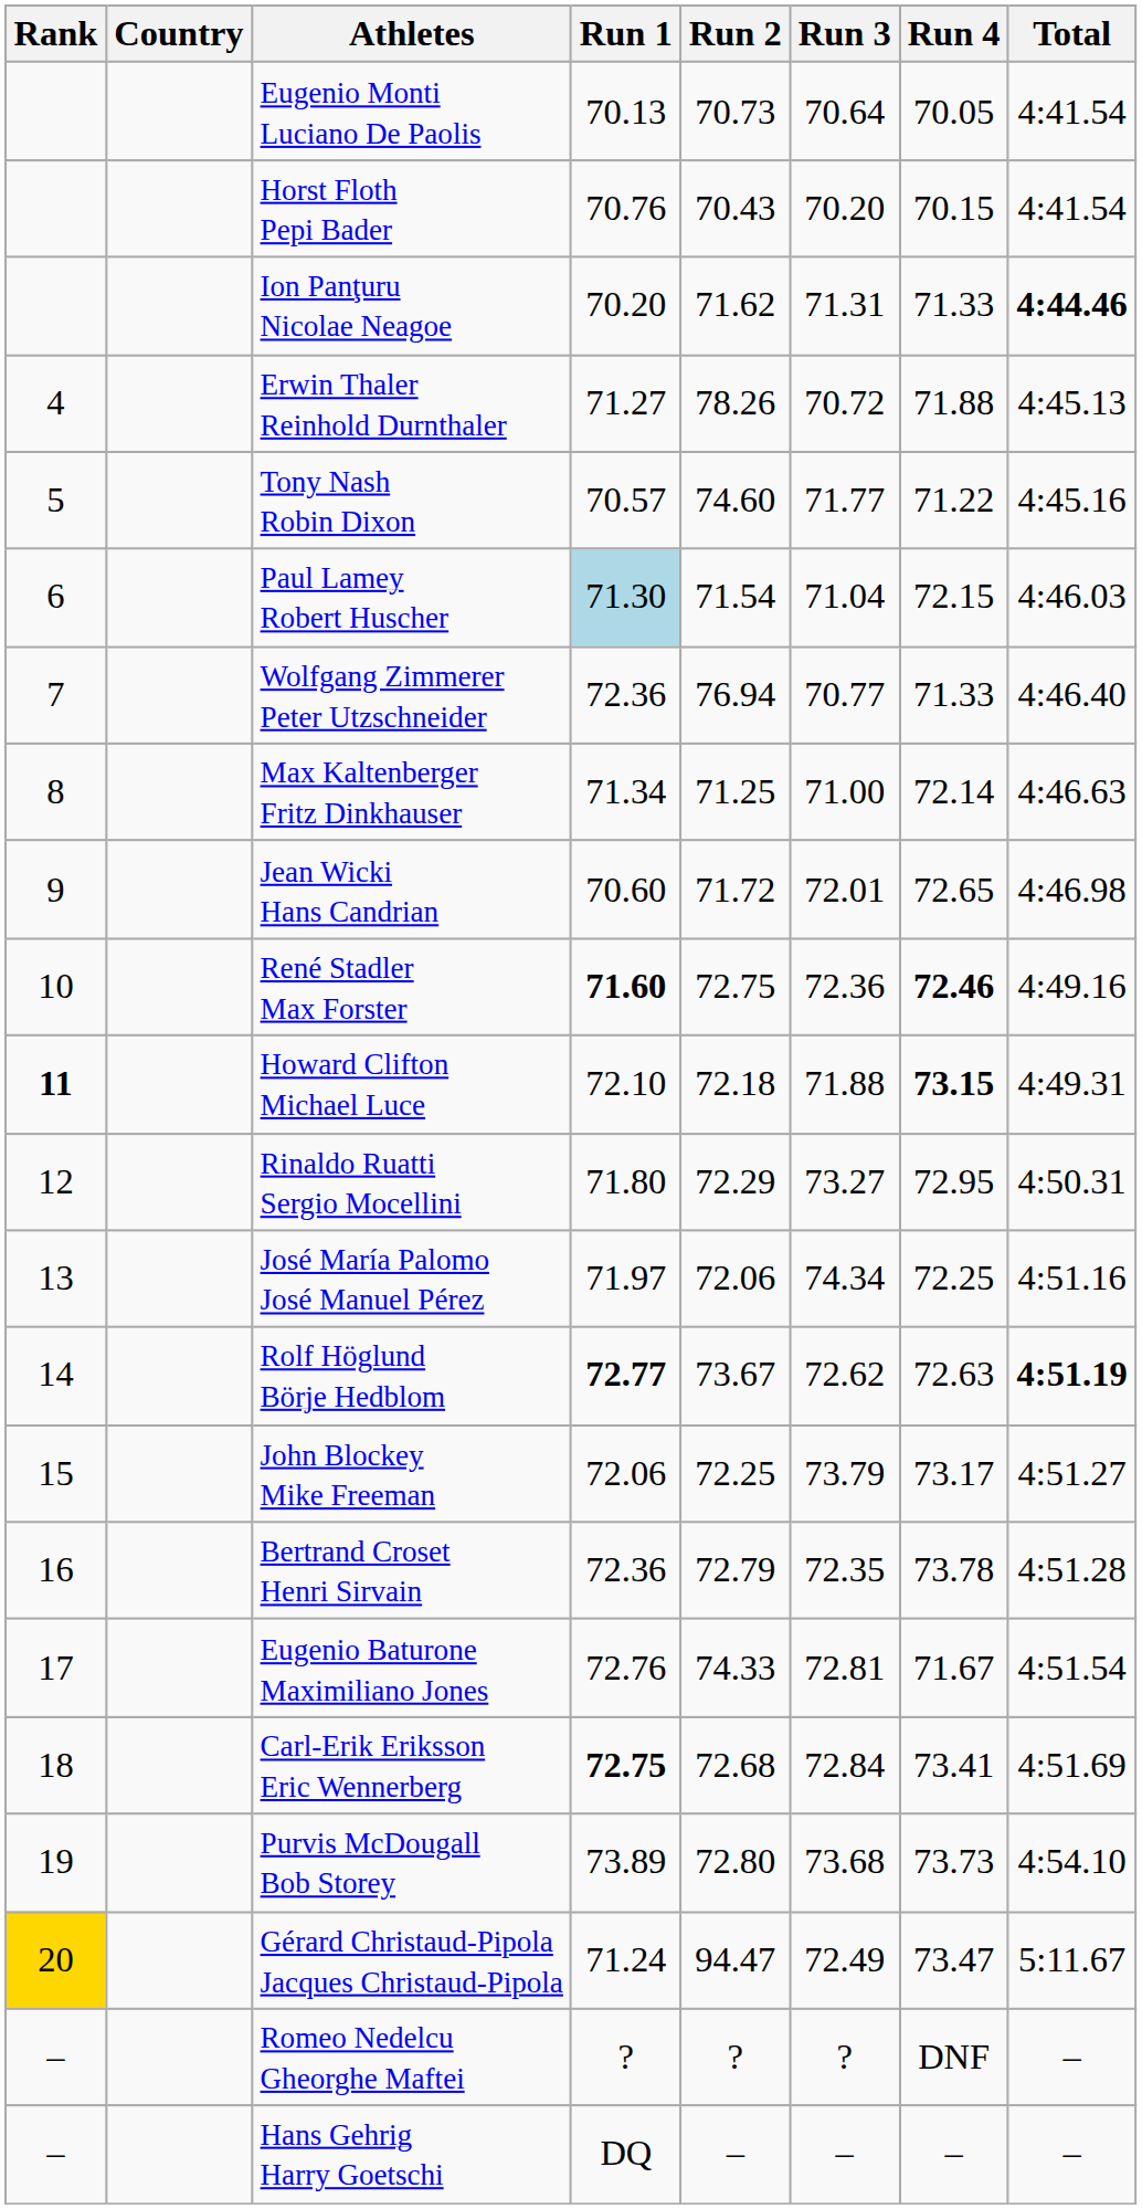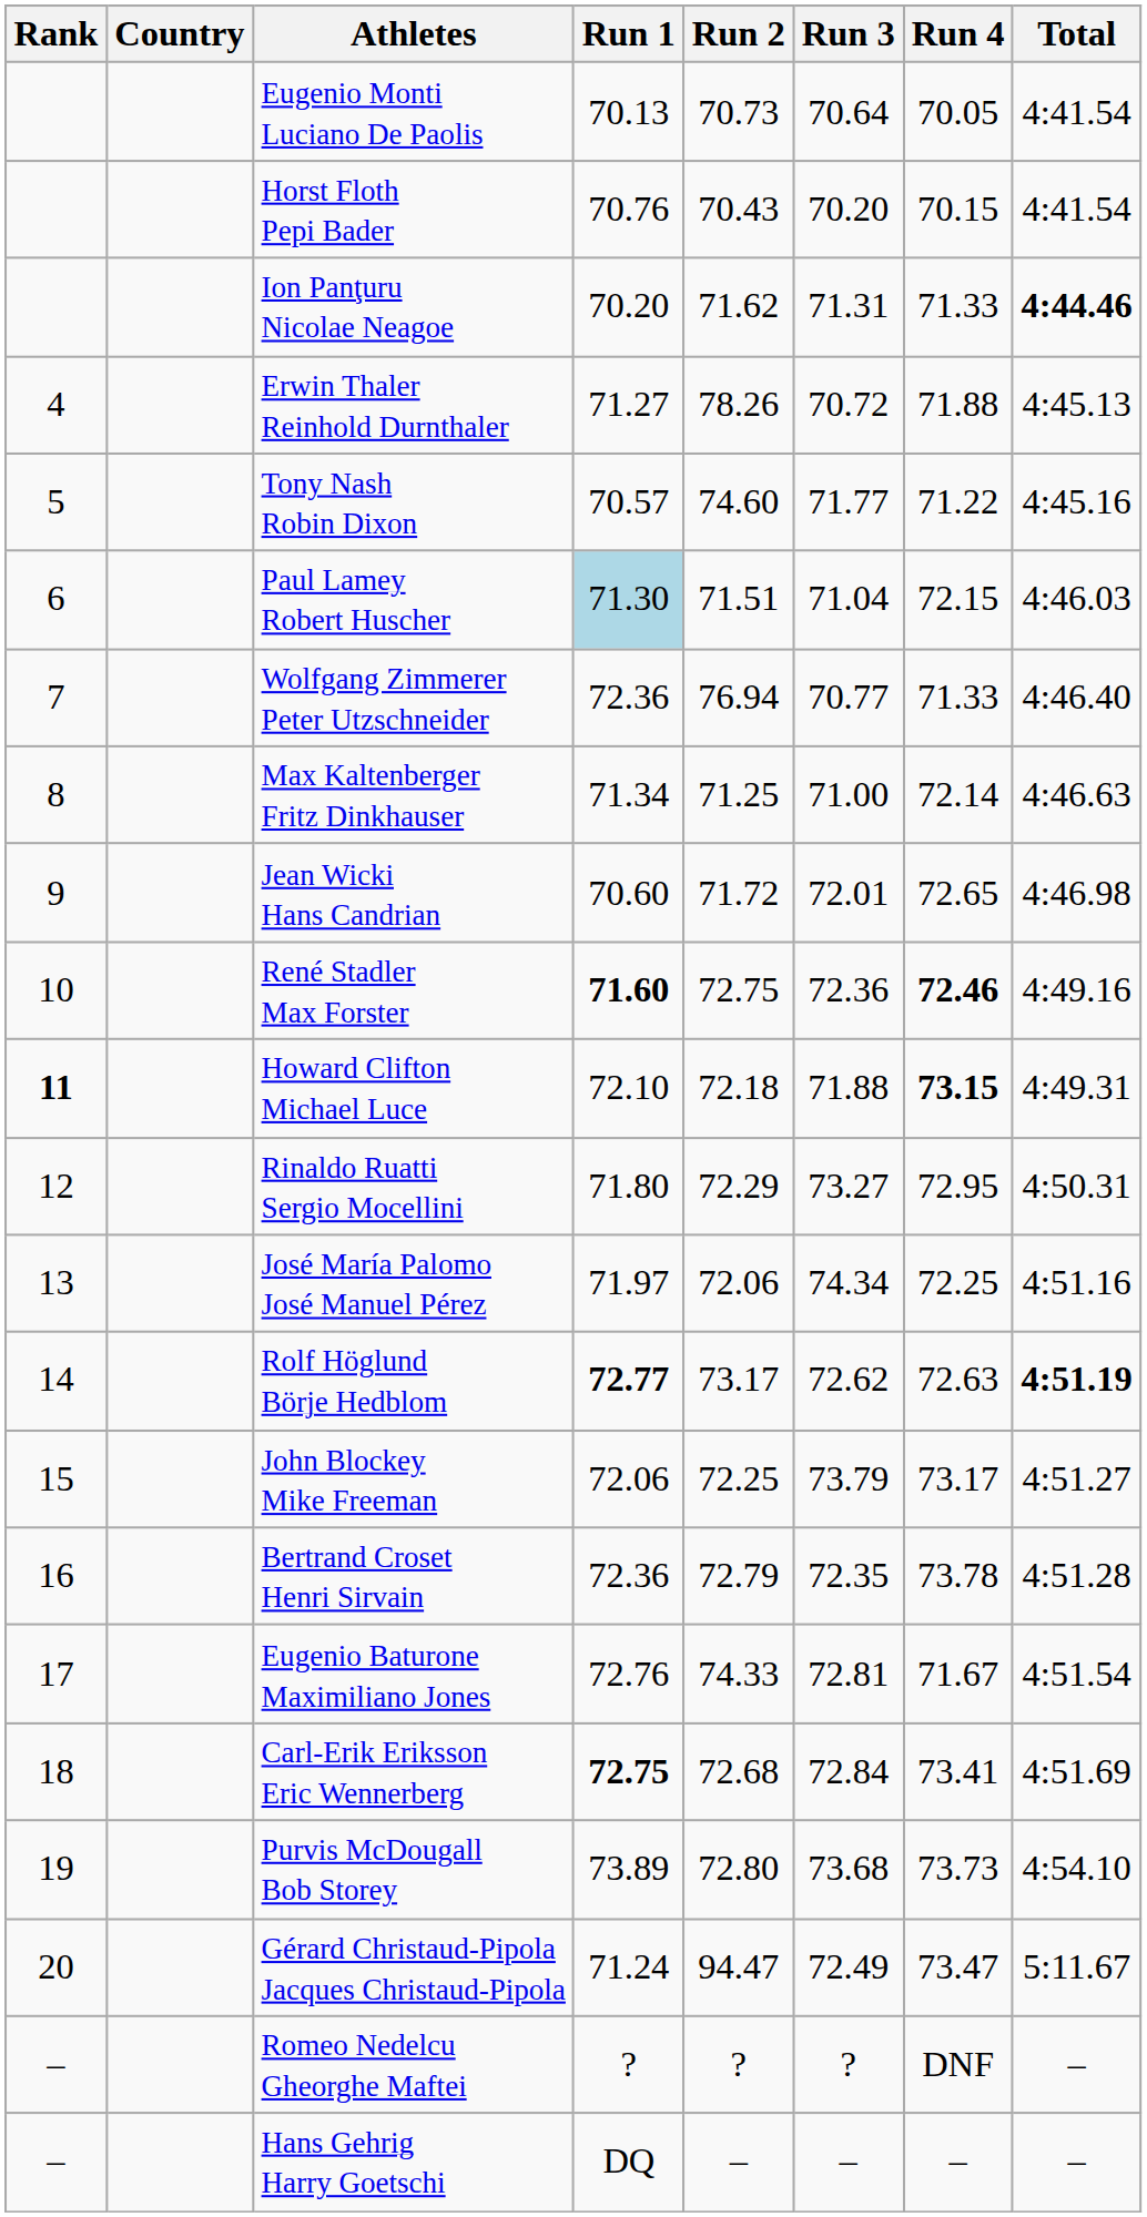 <table class="wikitable sortable" style="text-align:center">
 <tr>
 <th>Rank</th>
 <th>Country</th>
 <th>Athletes</th>
 <th>Run 1</th>
 <th>Run 2</th>
 <th>Run 3</th>
 <th>Run 4</th>
 <th>Total</th>
 </tr>
 <tr>
 <td></td>
 <td align=left></td>
 <td align=left><small> <a href='#'>Eugenio Monti</a> <br> <a href='#'>Luciano De Paolis</a></small></td>
 <td>70.13</td>
 <td>70.73</td>
 <td>70.64</td>
 <td>70.05</td>
 <td>4:41.54</td>
 </tr>
 <tr>
 <td></td>
 <td align=left></td>
 <td align=left><small> <a href='#'>Horst Floth</a> <br> <a href='#'>Pepi Bader</a></small></td>
 <td>70.76</td>
 <td>70.43</td>
 <td>70.20</td>
 <td>70.15</td>
 <td>4:41.54</td>
 </tr>
 <tr>
 <td></td>
 <td align=left></td>
 <td align=left><small> <a href='#'>Ion Panţuru</a> <br> <a href='#'>Nicolae Neagoe</a></small></td>
 <td>70.20</td>
 <td>71.62</td>
 <td>71.31</td>
 <td>71.33</td>
 <td><strong>4:44.46</strong></td>
 </tr>
 <tr>
 <td>4</td>
 <td align=left></td>
 <td align=left><small> <a href='#'>Erwin Thaler</a> <br> <a href='#'>Reinhold Durnthaler</a></small></td>
 <td>71.27</td>
 <td>78.26</td>
 <td>70.72</td>
 <td>71.88</td>
 <td>4:45.13</td>
 </tr>
 <tr>
 <td>5</td>
 <td align=left></td>
 <td align=left><small> <a href='#'>Tony Nash</a> <br> <a href='#'>Robin Dixon</a></small></td>
 <td>70.57</td>
 <td>74.60</td>
 <td>71.77</td>
 <td>71.22</td>
 <td>4:45.16</td>
 </tr>
 <tr>
 <td>6</td>
 <td align=left></td>
 <td align=left><small> <a href='#'>Paul Lamey</a> <br> <a href='#'>Robert Huscher</a></small></td>
 <td style="background: lightblue;">71.30</td>
-<td>71.54</td>
+<td>71.51</td>
 <td>71.04</td>
 <td>72.15</td>
 <td>4:46.03</td>
 </tr>
 <tr>
 <td>7</td>
 <td align=left></td>
 <td align=left><small> <a href='#'>Wolfgang Zimmerer</a> <br> <a href='#'>Peter Utzschneider</a></small></td>
 <td>72.36</td>
 <td>76.94</td>
 <td>70.77</td>
 <td>71.33</td>
 <td>4:46.40</td>
 </tr>
 <tr>
 <td>8</td>
 <td align=left></td>
 <td align=left><small> <a href='#'>Max Kaltenberger</a> <br> <a href='#'>Fritz Dinkhauser</a></small></td>
 <td>71.34</td>
 <td>71.25</td>
 <td>71.00</td>
 <td>72.14</td>
 <td>4:46.63</td>
 </tr>
 <tr>
 <td>9</td>
 <td align=left></td>
 <td align=left><small> <a href='#'>Jean Wicki</a> <br> <a href='#'>Hans Candrian</a></small></td>
 <td>70.60</td>
 <td>71.72</td>
 <td>72.01</td>
 <td>72.65</td>
 <td>4:46.98</td>
 </tr>
 <tr>
 <td>10</td>
 <td align=left></td>
 <td align=left><small> <a href='#'>René Stadler</a> <br> <a href='#'>Max Forster</a></small></td>
 <td><strong>71.60</strong></td>
 <td>72.75</td>
 <td>72.36</td>
 <td><strong>72.46</strong></td>
 <td>4:49.16</td>
 </tr>
 <tr>
 <td><strong>11</strong></td>
 <td align=left></td>
 <td align=left><small> <a href='#'>Howard Clifton</a> <br> <a href='#'>Michael Luce</a></small></td>
 <td>72.10</td>
 <td>72.18</td>
 <td>71.88</td>
 <td><strong>73.15</strong></td>
 <td>4:49.31</td>
 </tr>
 <tr>
 <td>12</td>
 <td align=left></td>
 <td align=left><small> <a href='#'>Rinaldo Ruatti</a> <br> <a href='#'>Sergio Mocellini</a></small></td>
 <td>71.80</td>
 <td>72.29</td>
 <td>73.27</td>
 <td>72.95</td>
 <td>4:50.31</td>
 </tr>
 <tr>
 <td>13</td>
 <td align=left></td>
 <td align=left><small> <a href='#'>José María Palomo</a> <br> <a href='#'>José Manuel Pérez</a></small></td>
 <td>71.97</td>
 <td>72.06</td>
 <td>74.34</td>
 <td>72.25</td>
 <td>4:51.16</td>
 </tr>
 <tr>
 <td>14</td>
 <td align=left></td>
 <td align=left><small> <a href='#'>Rolf Höglund</a> <br> <a href='#'>Börje Hedblom</a></small></td>
 <td><strong>72.77</strong></td>
-<td>73.67</td>
+<td>73.17</td>
 <td>72.62</td>
 <td>72.63</td>
 <td><strong>4:51.19</strong></td>
 </tr>
 <tr>
 <td>15</td>
 <td align=left></td>
 <td align=left><small> <a href='#'>John Blockey</a> <br> <a href='#'>Mike Freeman</a></small></td>
 <td>72.06</td>
 <td>72.25</td>
 <td>73.79</td>
 <td>73.17</td>
 <td>4:51.27</td>
 </tr>
 <tr>
 <td>16</td>
 <td align=left></td>
 <td align=left><small> <a href='#'>Bertrand Croset</a> <br> <a href='#'>Henri Sirvain</a></small></td>
 <td>72.36</td>
 <td>72.79</td>
 <td>72.35</td>
 <td>73.78</td>
 <td>4:51.28</td>
 </tr>
 <tr>
 <td>17</td>
 <td align=left></td>
 <td align=left><small> <a href='#'>Eugenio Baturone</a> <br> <a href='#'>Maximiliano Jones</a></small></td>
 <td>72.76</td>
 <td>74.33</td>
 <td>72.81</td>
 <td>71.67</td>
 <td>4:51.54</td>
 </tr>
 <tr>
 <td>18</td>
 <td align=left></td>
 <td align=left><small> <a href='#'>Carl-Erik Eriksson</a> <br> <a href='#'>Eric Wennerberg</a> </small></td>
 <td><strong>72.75</strong></td>
 <td>72.68</td>
 <td>72.84</td>
 <td>73.41</td>
 <td>4:51.69</td>
 </tr>
 <tr>
 <td>19</td>
 <td align=left></td>
 <td align=left><small> <a href='#'>Purvis McDougall</a> <br> <a href='#'>Bob Storey</a></small></td>
 <td>73.89</td>
 <td>72.80</td>
 <td>73.68</td>
 <td>73.73</td>
 <td>4:54.10</td>
 </tr>
 <tr>
-<td style="background: gold;">20</td>
+<td>20</td>
 <td align=left></td>
 <td align=left><small> <a href='#'>Gérard Christaud-Pipola</a> <br> <a href='#'>Jacques Christaud-Pipola</a></small></td>
 <td>71.24</td>
 <td>94.47</td>
 <td>72.49</td>
 <td>73.47</td>
 <td>5:11.67</td>
 </tr>
 <tr>
 <td>–</td>
 <td align=left></td>
 <td align=left><small> <a href='#'>Romeo Nedelcu</a> <br> <a href='#'>Gheorghe Maftei</a></small></td>
 <td>?</td>
 <td>?</td>
 <td>?</td>
 <td>DNF</td>
 <td>–</td>
 </tr>
 <tr>
 <td>–</td>
 <td align=left></td>
 <td align=left><small> <a href='#'>Hans Gehrig</a> <br> <a href='#'>Harry Goetschi</a></small></td>
 <td>DQ</td>
 <td>–</td>
 <td>–</td>
 <td>–</td>
 <td>–</td>
 </tr>
 </table>
